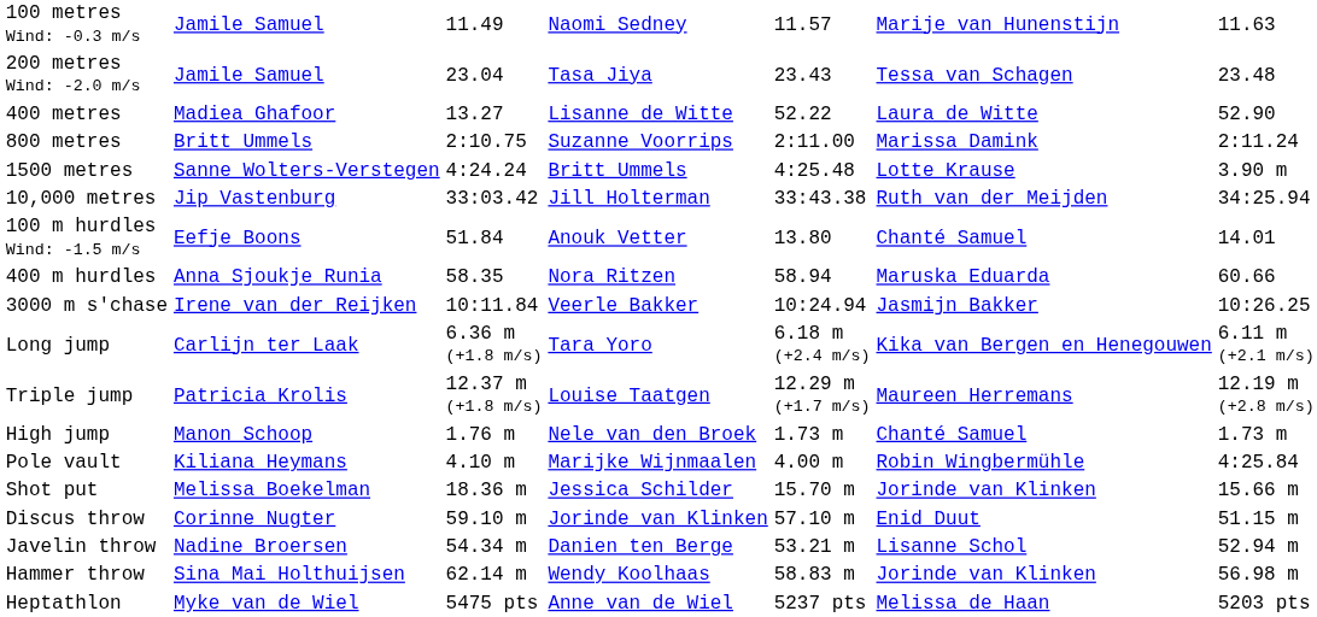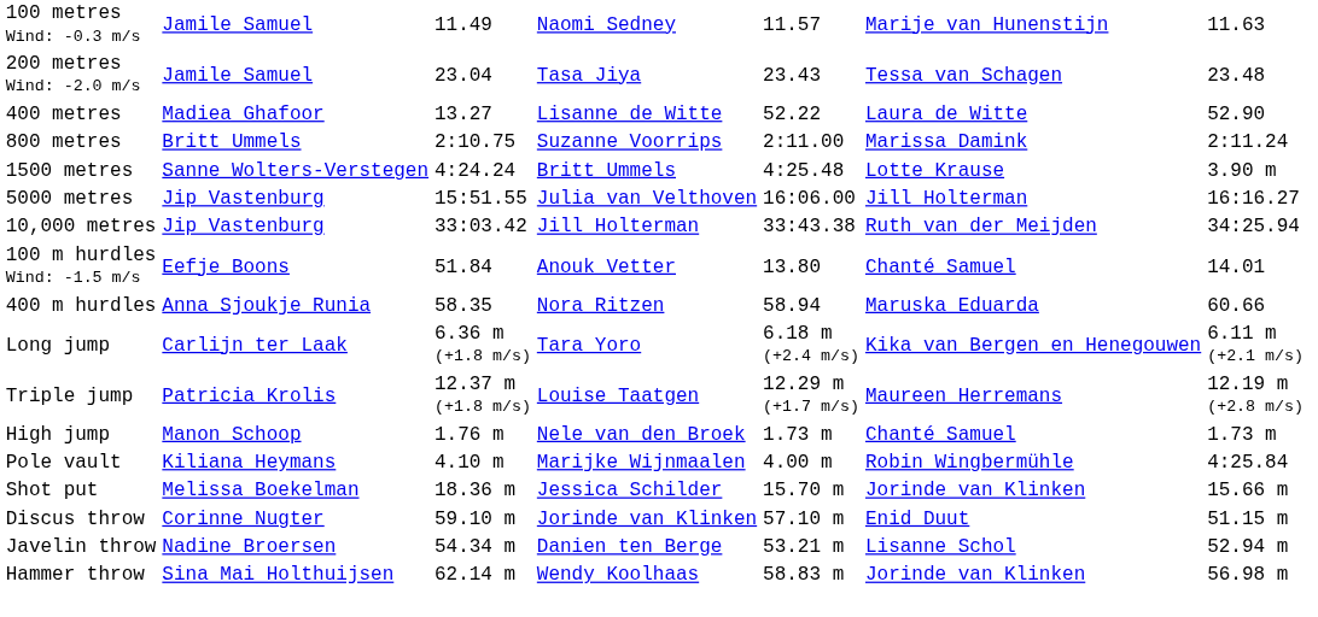 <table>
 <tr>
 <td>100 metres<br><small>Wind: -0.3 m/s</small></td>
 <td><a href='#'>Jamile Samuel</a></td>
 <td>11.49</td>
 <td><a href='#'>Naomi Sedney</a></td>
 <td>11.57</td>
 <td><a href='#'>Marije van Hunenstijn</a></td>
 <td>11.63</td>
 </tr>
 <tr>
 <td>200 metres<br><small>Wind: -2.0 m/s</small></td>
 <td><a href='#'>Jamile Samuel</a></td>
 <td>23.04</td>
 <td><a href='#'>Tasa Jiya</a></td>
 <td>23.43</td>
 <td><a href='#'>Tessa van Schagen</a></td>
 <td>23.48</td>
 </tr>
 <tr>
 <td>400 metres</td>
 <td><a href='#'>Madiea Ghafoor</a></td>
 <td>13.27</td>
 <td><a href='#'>Lisanne de Witte</a></td>
 <td>52.22</td>
 <td><a href='#'>Laura de Witte</a></td>
 <td>52.90</td>
 </tr>
 <tr>
 <td>800 metres</td>
 <td><a href='#'>Britt Ummels</a></td>
 <td>2:10.75</td>
 <td><a href='#'>Suzanne Voorrips</a></td>
 <td>2:11.00</td>
 <td><a href='#'>Marissa Damink</a></td>
 <td>2:11.24</td>
 </tr>
 <tr>
 <td>1500 metres</td>
 <td><a href='#'>Sanne Wolters-Verstegen</a></td>
 <td>4:24.24</td>
 <td><a href='#'>Britt Ummels</a></td>
 <td>4:25.48</td>
 <td><a href='#'>Lotte Krause</a></td>
 <td>3.90 m</td>
 </tr>
 <tr>
+<td>5000 metres</td>
+<td><a href='#'>Jip Vastenburg</a></td>
+<td>15:51.55</td>
+<td><a href='#'>Julia van Velthoven</a></td>
+<td>16:06.00</td>
+<td><a href='#'>Jill Holterman</a></td>
+<td>16:16.27</td>
+</tr>
+<tr>
 <td>10,000 metres</td>
 <td><a href='#'>Jip Vastenburg</a></td>
 <td>33:03.42</td>
 <td><a href='#'>Jill Holterman</a></td>
 <td>33:43.38</td>
 <td><a href='#'>Ruth van der Meijden</a></td>
 <td>34:25.94</td>
 </tr>
 <tr>
 <td>100 m hurdles<br><small>Wind: -1.5 m/s</small></td>
 <td><a href='#'>Eefje Boons</a></td>
 <td>51.84</td>
 <td><a href='#'>Anouk Vetter</a></td>
 <td>13.80</td>
 <td><a href='#'>Chanté Samuel</a></td>
 <td>14.01</td>
 </tr>
 <tr>
 <td>400 m hurdles</td>
 <td><a href='#'>Anna Sjoukje Runia</a></td>
 <td>58.35</td>
 <td><a href='#'>Nora Ritzen</a></td>
 <td>58.94</td>
 <td><a href='#'>Maruska Eduarda</a></td>
 <td>60.66</td>
-</tr>
-<tr>
-<td>3000 m s'chase</td>
-<td><a href='#'>Irene van der Reijken</a></td>
-<td>10:11.84</td>
-<td><a href='#'>Veerle Bakker</a></td>
-<td>10:24.94</td>
-<td><a href='#'>Jasmijn Bakker</a></td>
-<td>10:26.25</td>
 </tr>
 <tr>
 <td>Long jump</td>
 <td><a href='#'>Carlijn ter Laak</a></td>
 <td>6.36 m<br><small>(+1.8 m/s)</small></td>
 <td><a href='#'>Tara Yoro</a></td>
 <td>6.18 m<br><small>(+2.4 m/s)</small></td>
 <td><a href='#'>Kika van Bergen en Henegouwen</a></td>
 <td>6.11 m<br><small>(+2.1 m/s)</small></td>
 </tr>
 <tr>
 <td>Triple jump</td>
 <td><a href='#'>Patricia Krolis</a></td>
 <td>12.37 m<br><small>(+1.8 m/s)</small></td>
 <td><a href='#'>Louise Taatgen</a></td>
 <td>12.29 m<br><small>(+1.7 m/s)</small></td>
 <td><a href='#'>Maureen Herremans</a></td>
 <td>12.19 m<br><small>(+2.8 m/s)</small></td>
 </tr>
 <tr>
 <td>High jump</td>
 <td><a href='#'>Manon Schoop</a></td>
 <td>1.76 m</td>
 <td><a href='#'>Nele van den Broek</a></td>
 <td>1.73 m</td>
 <td><a href='#'>Chanté Samuel</a></td>
 <td>1.73 m</td>
 </tr>
 <tr>
 <td>Pole vault</td>
 <td><a href='#'>Kiliana Heymans</a></td>
 <td>4.10 m</td>
 <td><a href='#'>Marijke Wijnmaalen</a></td>
 <td>4.00 m</td>
 <td><a href='#'>Robin Wingbermühle</a></td>
 <td>4:25.84</td>
 </tr>
 <tr>
 <td>Shot put</td>
 <td><a href='#'>Melissa Boekelman</a></td>
 <td>18.36 m</td>
 <td><a href='#'>Jessica Schilder</a></td>
 <td>15.70 m</td>
 <td><a href='#'>Jorinde van Klinken</a></td>
 <td>15.66 m</td>
 </tr>
 <tr>
 <td>Discus throw</td>
 <td><a href='#'>Corinne Nugter</a></td>
 <td>59.10 m</td>
 <td><a href='#'>Jorinde van Klinken</a></td>
 <td>57.10 m</td>
 <td><a href='#'>Enid Duut</a></td>
 <td>51.15 m</td>
 </tr>
 <tr>
 <td>Javelin throw</td>
 <td><a href='#'>Nadine Broersen</a></td>
 <td>54.34 m</td>
 <td><a href='#'>Danien ten Berge</a></td>
 <td>53.21 m</td>
 <td><a href='#'>Lisanne Schol</a></td>
 <td>52.94 m</td>
 </tr>
 <tr>
 <td>Hammer throw</td>
 <td><a href='#'>Sina Mai Holthuijsen</a></td>
 <td>62.14 m</td>
 <td><a href='#'>Wendy Koolhaas</a></td>
 <td>58.83 m</td>
 <td><a href='#'>Jorinde van Klinken</a></td>
 <td>56.98 m</td>
 </tr>
-<tr>
-<td>Heptathlon</td>
-<td><a href='#'>Myke van de Wiel</a></td>
-<td>5475 pts</td>
-<td><a href='#'>Anne van de Wiel</a></td>
-<td>5237 pts</td>
-<td><a href='#'>Melissa de Haan</a></td>
-<td>5203 pts</td>
-</tr>
 </table>
